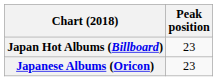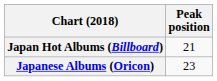 <table class="wikitable sortable plainrowheaders" style="text-align:center">
 <tr>
 <th scope="col">Chart (2018)</th>
 <th scope="col">Peak<br>position</th>
 </tr>
 <tr>
 <th scope="row">Japan Hot Albums (<em><a href='#'>Billboard</a></em>)</th>
-<td>23</td>
+<td>21</td>
 </tr>
 <tr>
 <th scope="row"><a href='#'>Japanese Albums</a> (<a href='#'>Oricon</a>)</th>
 <td>23</td>
 </tr>
 </table>
